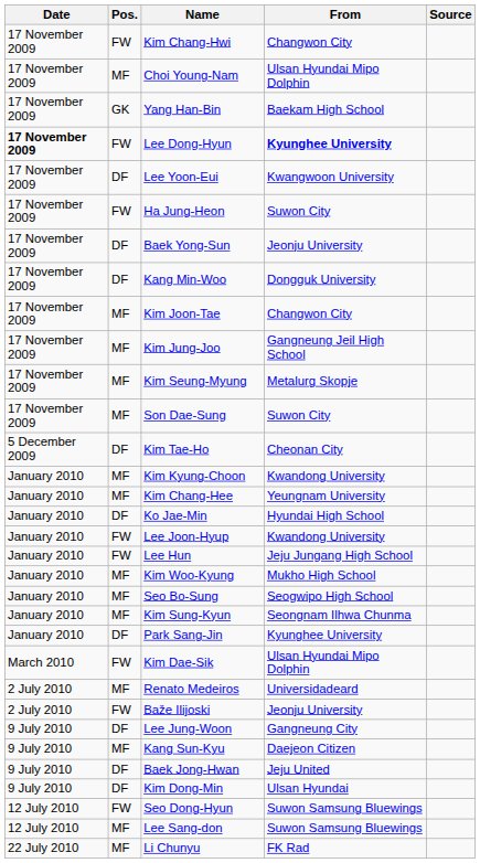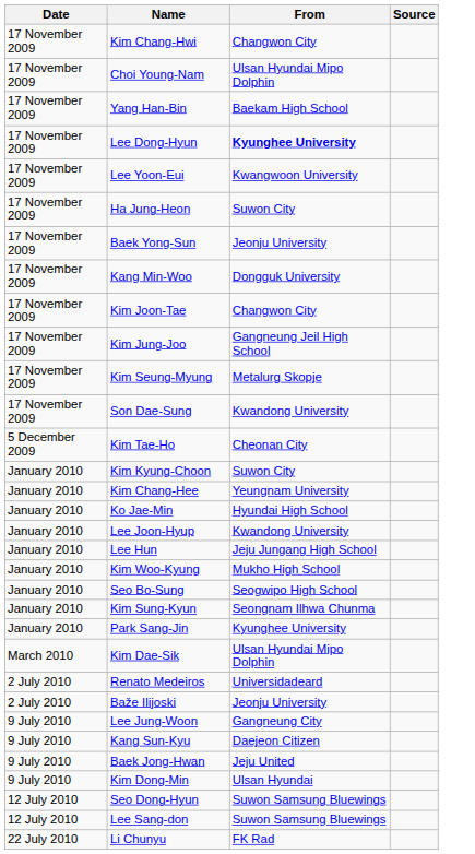 <table class="wikitable">
 <tr>
 <th width="125">Date</th>
-<th>Pos.</th>
 <th width="150">Name</th>
 <th width="200">From</th>
 <th>Source</th>
 </tr>
 <tr>
 <td>17 November 2009</td>
-<td>FW</td>
 <td> <a href='#'>Kim Chang-Hwi</a></td>
 <td> <a href='#'>Changwon City</a></td>
 <td></td>
 </tr>
 <tr>
 <td>17 November 2009</td>
-<td>MF</td>
 <td> <a href='#'>Choi Young-Nam</a></td>
 <td> <a href='#'>Ulsan Hyundai Mipo Dolphin</a></td>
 <td></td>
 </tr>
 <tr>
 <td>17 November 2009</td>
-<td>GK</td>
 <td> <a href='#'>Yang Han-Bin</a></td>
 <td> <a href='#'>Baekam High School</a></td>
 <td></td>
 </tr>
 <tr>
-<td><strong>17 November 2009</strong></td>
-<td>FW</td>
+<td>17 November 2009</td>
 <td> <a href='#'>Lee Dong-Hyun</a></td>
 <td><strong> <a href='#'>Kyunghee University</a></strong></td>
 <td></td>
 </tr>
 <tr>
 <td>17 November 2009</td>
-<td>DF</td>
 <td> <a href='#'>Lee Yoon-Eui</a></td>
 <td> <a href='#'>Kwangwoon University</a></td>
 <td></td>
 </tr>
 <tr>
 <td>17 November 2009</td>
-<td>FW</td>
 <td> <a href='#'>Ha Jung-Heon</a></td>
 <td> <a href='#'>Suwon City</a></td>
 <td></td>
 </tr>
 <tr>
 <td>17 November 2009</td>
-<td>DF</td>
 <td> <a href='#'>Baek Yong-Sun</a></td>
 <td> <a href='#'>Jeonju University</a></td>
 <td></td>
 </tr>
 <tr>
 <td>17 November 2009</td>
-<td>DF</td>
 <td> <a href='#'>Kang Min-Woo</a></td>
 <td> <a href='#'>Dongguk University</a></td>
 <td></td>
 </tr>
 <tr>
 <td>17 November 2009</td>
-<td>MF</td>
 <td> <a href='#'>Kim Joon-Tae</a></td>
 <td> <a href='#'>Changwon City</a></td>
 <td></td>
 </tr>
 <tr>
 <td>17 November 2009</td>
-<td>MF</td>
 <td> <a href='#'>Kim Jung-Joo</a></td>
 <td> <a href='#'>Gangneung Jeil High School</a></td>
 <td></td>
 </tr>
 <tr>
 <td>17 November 2009</td>
-<td>MF</td>
 <td> <a href='#'>Kim Seung-Myung</a></td>
 <td> <a href='#'>Metalurg Skopje</a></td>
 <td></td>
 </tr>
 <tr>
 <td>17 November 2009</td>
-<td>MF</td>
 <td> <a href='#'>Son Dae-Sung</a></td>
-<td> <a href='#'>Suwon City</a></td>
+<td> <a href='#'>Kwandong University</a></td>
 <td></td>
 </tr>
 <tr>
 <td>5 December 2009</td>
-<td>DF</td>
 <td> <a href='#'>Kim Tae-Ho</a></td>
 <td> <a href='#'>Cheonan City</a></td>
 <td></td>
 </tr>
 <tr>
 <td>January 2010</td>
-<td>MF</td>
 <td> <a href='#'>Kim Kyung-Choon</a></td>
-<td> <a href='#'>Kwandong University</a></td>
+<td> <a href='#'>Suwon City</a></td>
 <td></td>
 </tr>
 <tr>
 <td>January 2010</td>
-<td>MF</td>
 <td> <a href='#'>Kim Chang-Hee</a></td>
 <td> <a href='#'>Yeungnam University</a></td>
 <td></td>
 </tr>
 <tr>
 <td>January 2010</td>
-<td>DF</td>
 <td> <a href='#'>Ko Jae-Min</a></td>
 <td> <a href='#'>Hyundai High School</a></td>
 <td></td>
 </tr>
 <tr>
 <td>January 2010</td>
-<td>FW</td>
 <td> <a href='#'>Lee Joon-Hyup</a></td>
 <td> <a href='#'>Kwandong University</a></td>
 <td></td>
 </tr>
 <tr>
 <td>January 2010</td>
-<td>FW</td>
 <td> <a href='#'>Lee Hun</a></td>
 <td> <a href='#'>Jeju Jungang High School</a></td>
 <td></td>
 </tr>
 <tr>
 <td>January 2010</td>
-<td>MF</td>
 <td> <a href='#'>Kim Woo-Kyung</a></td>
 <td> <a href='#'>Mukho High School</a></td>
 <td></td>
 </tr>
 <tr>
 <td>January 2010</td>
-<td>MF</td>
 <td> <a href='#'>Seo Bo-Sung</a></td>
 <td> <a href='#'>Seogwipo High School</a></td>
 <td></td>
 </tr>
 <tr>
 <td>January 2010</td>
-<td>MF</td>
 <td> <a href='#'>Kim Sung-Kyun</a></td>
 <td> <a href='#'>Seongnam Ilhwa Chunma</a></td>
 <td></td>
 </tr>
 <tr>
 <td>January 2010</td>
-<td>DF</td>
 <td> <a href='#'>Park Sang-Jin</a></td>
 <td> <a href='#'>Kyunghee University</a></td>
 <td></td>
 </tr>
 <tr>
 <td>March 2010</td>
-<td>FW</td>
 <td> <a href='#'>Kim Dae-Sik</a></td>
 <td> <a href='#'>Ulsan Hyundai Mipo Dolphin</a></td>
 <td></td>
 </tr>
 <tr>
 <td>2 July 2010</td>
-<td>MF</td>
 <td> <a href='#'>Renato Medeiros</a></td>
 <td> <a href='#'>Universidadeard</a></td>
 <td></td>
 </tr>
 <tr>
 <td>2 July 2010</td>
-<td>FW</td>
 <td> <a href='#'>Baže Ilijoski</a></td>
 <td> <a href='#'>Jeonju University</a></td>
 <td></td>
 </tr>
 <tr>
 <td>9 July 2010</td>
-<td>DF</td>
 <td> <a href='#'>Lee Jung-Woon</a></td>
 <td> <a href='#'>Gangneung City</a></td>
 <td></td>
 </tr>
 <tr>
 <td>9 July 2010</td>
-<td>MF</td>
 <td> <a href='#'>Kang Sun-Kyu</a></td>
 <td> <a href='#'>Daejeon Citizen</a></td>
 <td></td>
 </tr>
 <tr>
 <td>9 July 2010</td>
-<td>DF</td>
 <td> <a href='#'>Baek Jong-Hwan</a></td>
 <td> <a href='#'>Jeju United</a></td>
 <td></td>
 </tr>
 <tr>
 <td>9 July 2010</td>
-<td>DF</td>
 <td> <a href='#'>Kim Dong-Min</a></td>
 <td> <a href='#'>Ulsan Hyundai</a></td>
 <td></td>
 </tr>
 <tr>
 <td>12 July 2010</td>
-<td>FW</td>
 <td> <a href='#'>Seo Dong-Hyun</a></td>
 <td> <a href='#'>Suwon Samsung Bluewings</a></td>
 <td></td>
 </tr>
 <tr>
 <td>12 July 2010</td>
-<td>MF</td>
 <td> <a href='#'>Lee Sang-don</a></td>
 <td> <a href='#'>Suwon Samsung Bluewings</a></td>
 <td></td>
 </tr>
 <tr>
 <td>22 July 2010</td>
-<td>MF</td>
 <td> <a href='#'>Li Chunyu</a></td>
 <td> <a href='#'>FK Rad</a></td>
 <td></td>
 </tr>
 </table>
